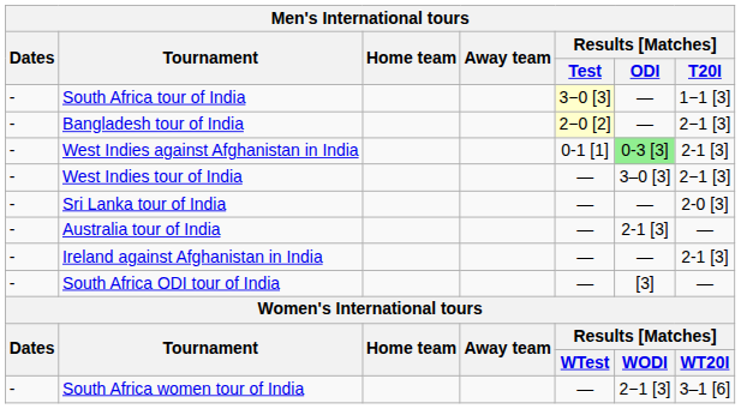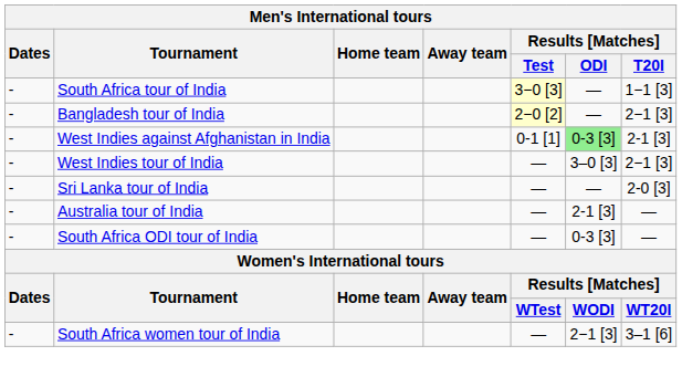 <table class="wikitable ubsortable" style="text-align:center; white-space:nowrap">
 <tr>
 <th colspan=7>Men's International tours</th>
 </tr>
 <tr>
 <th rowspan=2>Dates</th>
 <th rowspan=2>Tournament</th>
 <th rowspan=2>Home team</th>
 <th rowspan=2>Away team</th>
 <th colspan=3>Results [Matches]</th>
 </tr>
 <tr>
 <th width=50><a href='#'>Test</a></th>
 <th width=50><a href='#'>ODI</a></th>
 <th width=50><a href='#'>T20I</a></th>
 </tr>
 <tr>
 <td style="text-align:left">-<br></td>
 <td style="text-align:left"><a href='#'>South Africa tour of India</a></td>
 <td style="text-align:left"></td>
 <td style="text-align:left"></td>
 <td style="background:#ffc">3−0 [3]</td>
 <td>—</td>
 <td>1−1 [3]</td>
 </tr>
 <tr>
 <td style="text-align:left">-<br></td>
 <td style="text-align:left"><a href='#'>Bangladesh tour of India</a></td>
 <td style="text-align:left"></td>
 <td style="text-align:left"></td>
 <td style="background:#ffc">2−0 [2]</td>
 <td>—</td>
 <td>2−1 [3]</td>
 </tr>
 <tr>
 <td style="text-align:left">-<br></td>
 <td style="text-align:left"><a href='#'>West Indies against Afghanistan in India</a></td>
 <td style="text-align:left"></td>
 <td style="text-align:left"></td>
 <td>0-1 [1]</td>
 <td style="background: lightgreen;">0-3 [3]</td>
 <td>2-1 [3]</td>
 </tr>
 <tr>
 <td style="text-align:left">-<br></td>
 <td style="text-align:left"><a href='#'>West Indies tour of India</a></td>
 <td style="text-align:left"></td>
 <td style="text-align:left"></td>
 <td>—</td>
 <td>3–0 [3]</td>
 <td>2−1 [3]</td>
 </tr>
 <tr>
 <td style="text-align:left">-<br></td>
 <td style="text-align:left"><a href='#'>Sri Lanka tour of India</a></td>
 <td style="text-align:left"></td>
 <td style="text-align:left"></td>
 <td>—</td>
 <td>—</td>
 <td>2-0 [3]</td>
 </tr>
 <tr>
 <td style="text-align:left">-<br></td>
 <td style="text-align:left"><a href='#'>Australia tour of India</a></td>
 <td style="text-align:left"></td>
 <td style="text-align:left"></td>
 <td>—</td>
 <td>2-1 [3]</td>
 <td>—</td>
 </tr>
 <tr>
 <td style="text-align:left">-<br></td>
-<td style="text-align:left"><a href='#'>Ireland against Afghanistan in India</a></td>
-<td style="text-align:left"></td>
-<td style="text-align:left"></td>
-<td>—</td>
-<td>—</td>
-<td>2-1 [3]</td>
-</tr>
-<tr>
-<td style="text-align:left">-<br></td>
 <td style="text-align:left"><a href='#'>South Africa ODI tour of India</a></td>
 <td style="text-align:left"></td>
 <td style="text-align:left"></td>
 <td>—</td>
-<td>[3]</td>
+<td>0-3 [3]</td>
 <td>—</td>
 </tr>
 <tr>
 <th colspan=7>Women's International tours</th>
 </tr>
 <tr>
 <th rowspan=2>Dates</th>
 <th rowspan=2>Tournament</th>
 <th rowspan=2>Home team</th>
 <th rowspan=2>Away team</th>
 <th colspan=3>Results [Matches]</th>
 </tr>
 <tr>
 <th width=50><a href='#'>WTest</a></th>
 <th width=50><a href='#'>WODI</a></th>
 <th width=50><a href='#'>WT20I</a></th>
 </tr>
 <tr>
 <td style="text-align:left">-<br></td>
 <td style="text-align:left"><a href='#'>South Africa women tour of India</a></td>
 <td style="text-align:left"></td>
 <td style="text-align:left"></td>
 <td>—</td>
 <td>2−1 [3]</td>
 <td>3–1 [6]</td>
 </tr>
 </table>
